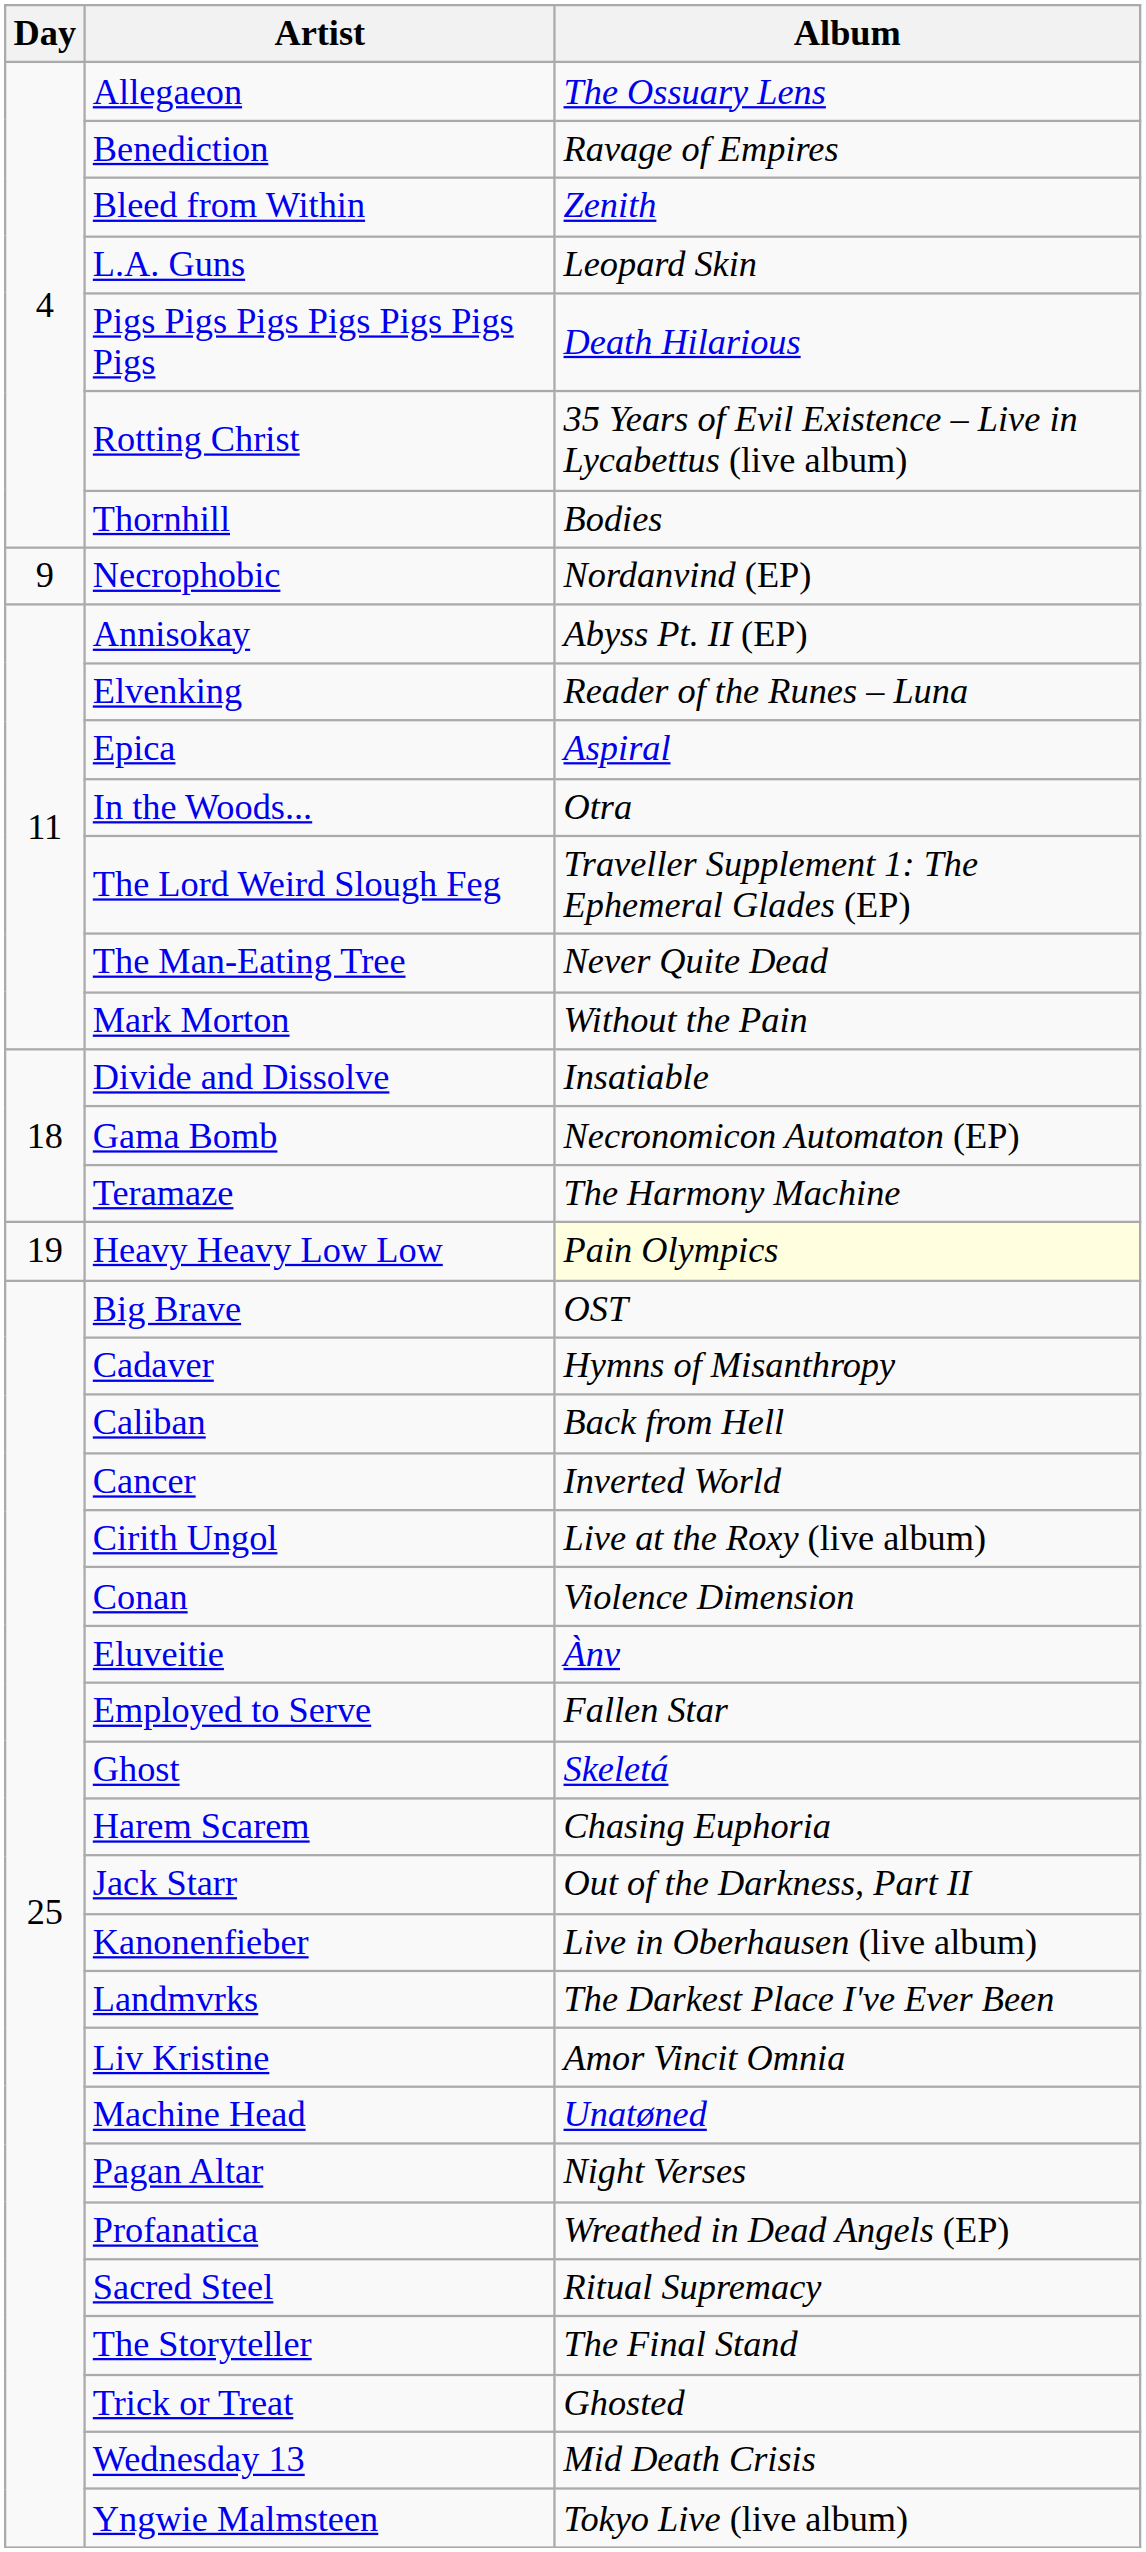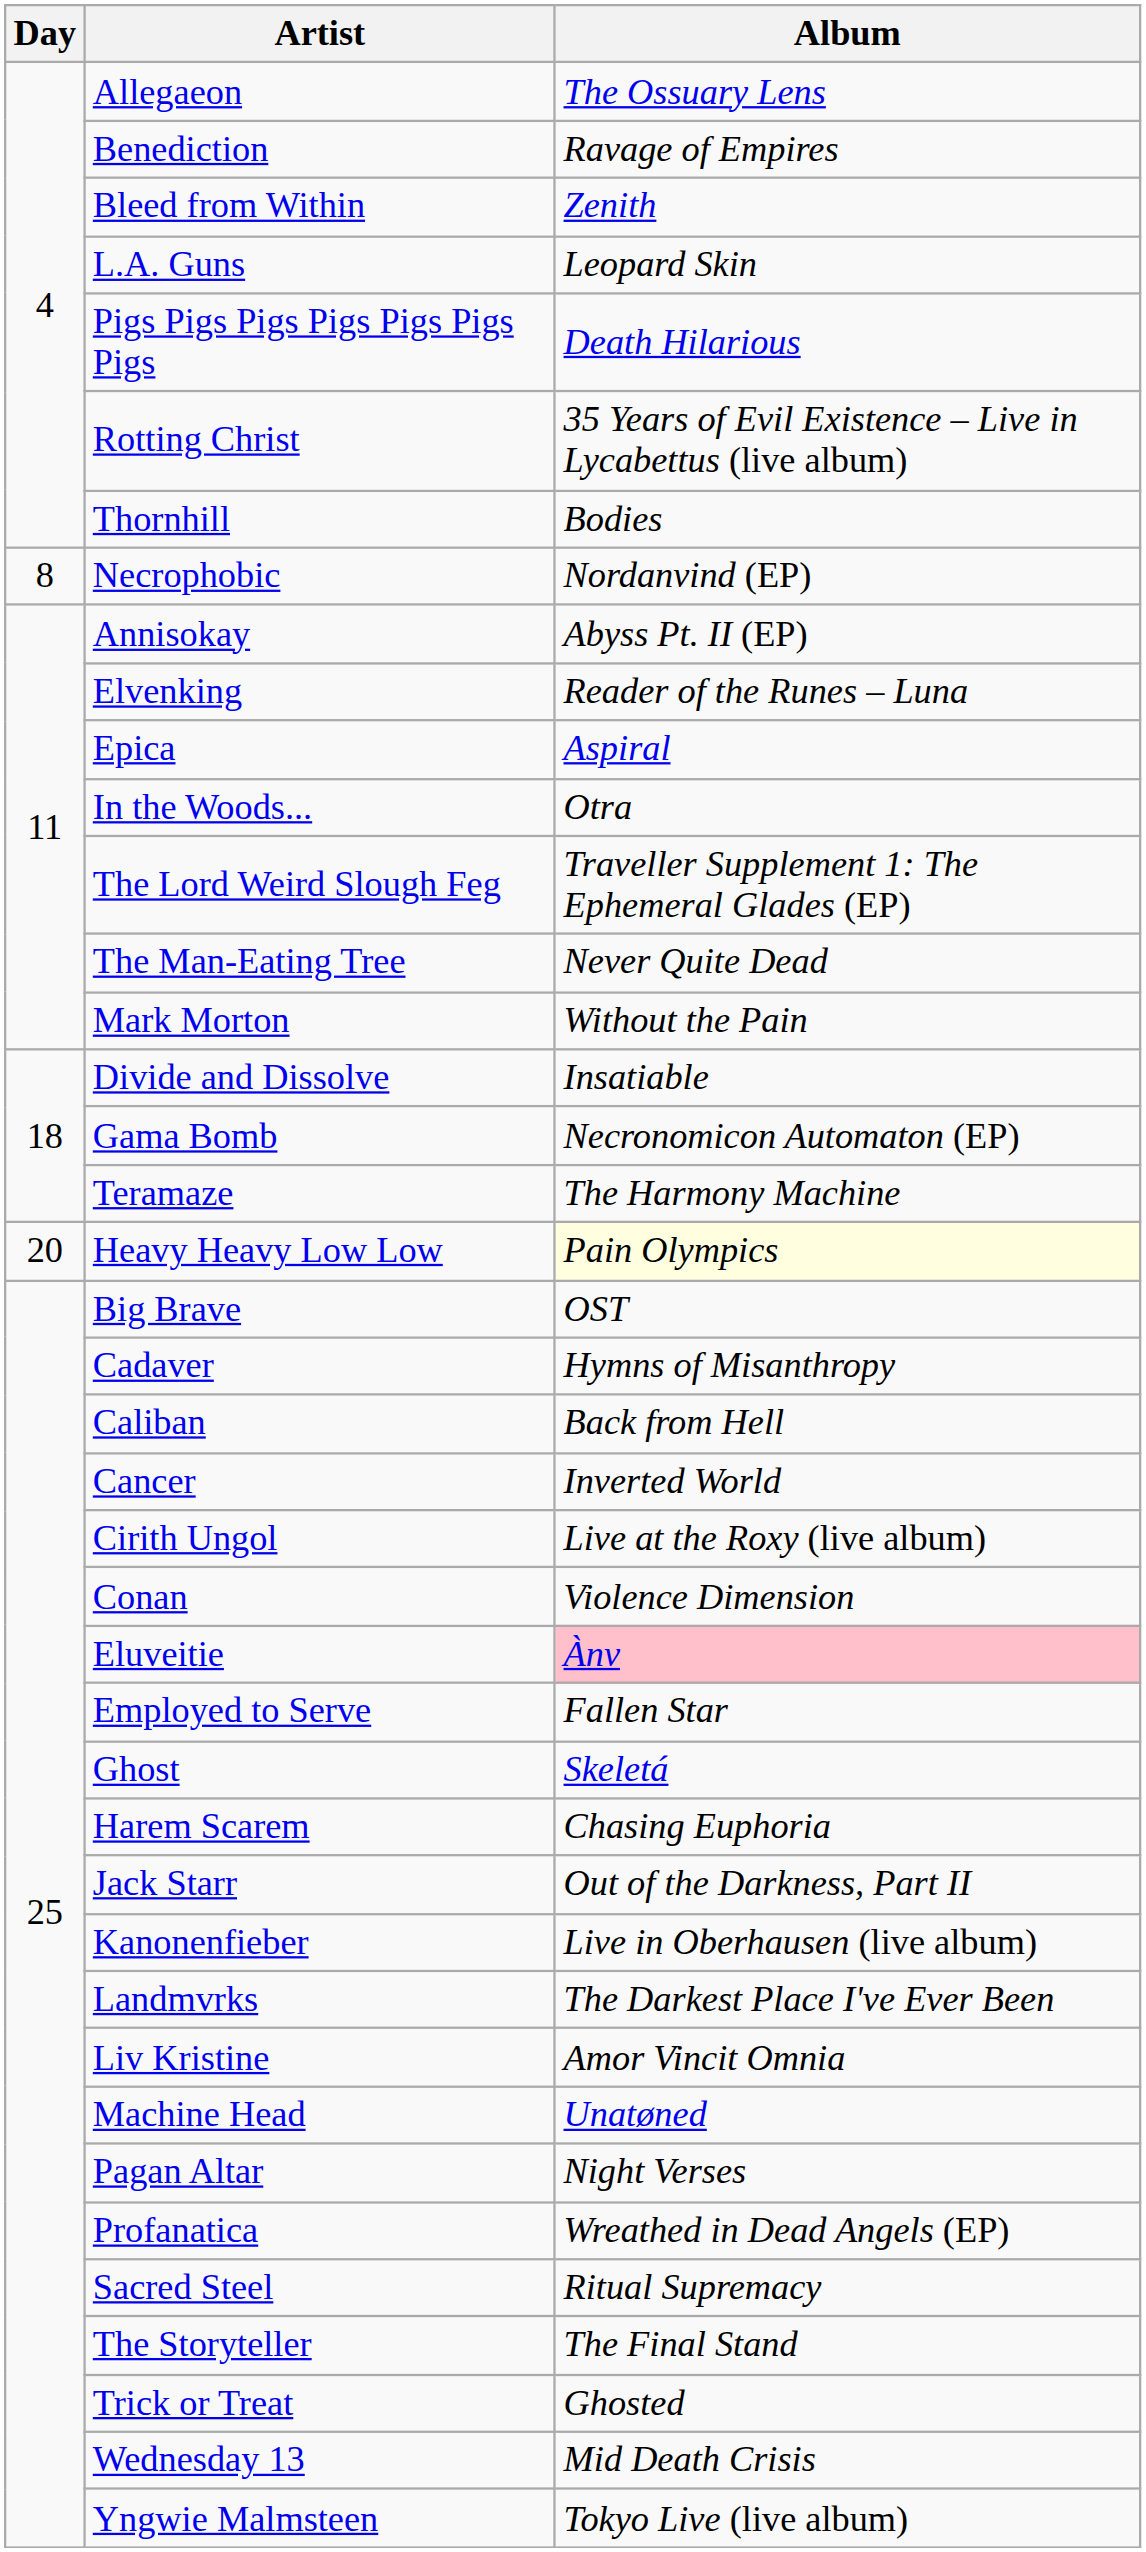 <table class="wikitable" id="table_April">
 <tr>
 <th style="width:20px;">Day</th>
 <th style="width:200px;">Artist</th>
 <th style="width:250px;">Album</th>
 </tr>
 <tr>
 <td style="text-align:center;" rowspan="7">4</td>
 <td><a href='#'>Allegaeon</a></td>
 <td><em><a href='#'>The Ossuary Lens</a></em></td>
 </tr>
 <tr>
 <td><a href='#'>Benediction</a></td>
 <td><em>Ravage of Empires</em></td>
 </tr>
 <tr>
 <td><a href='#'>Bleed from Within</a></td>
 <td><em><a href='#'>Zenith</a></em></td>
 </tr>
 <tr>
 <td><a href='#'>L.A. Guns</a></td>
 <td><em>Leopard Skin</em></td>
 </tr>
 <tr>
 <td><a href='#'>Pigs Pigs Pigs Pigs Pigs Pigs Pigs</a></td>
 <td><em><a href='#'>Death Hilarious</a></em></td>
 </tr>
 <tr>
 <td><a href='#'>Rotting Christ</a></td>
 <td><em>35 Years of Evil Existence – Live in Lycabettus</em> (live album)</td>
 </tr>
 <tr>
 <td><a href='#'>Thornhill</a></td>
 <td><em>Bodies</em></td>
 </tr>
 <tr>
-<td style="text-align:center;" rowspan="1">9</td>
+<td style="text-align:center;" rowspan="1">8</td>
 <td><a href='#'>Necrophobic</a></td>
 <td><em>Nordanvind</em> (EP)</td>
 </tr>
 <tr>
 <td style="text-align:center;" rowspan="7">11</td>
 <td><a href='#'>Annisokay</a></td>
 <td><em>Abyss Pt. II</em> (EP)</td>
 </tr>
 <tr>
 <td><a href='#'>Elvenking</a></td>
 <td><em>Reader of the Runes – Luna</em></td>
 </tr>
 <tr>
 <td><a href='#'>Epica</a></td>
 <td><em><a href='#'>Aspiral</a></em></td>
 </tr>
 <tr>
 <td><a href='#'>In the Woods...</a></td>
 <td><em>Otra</em></td>
 </tr>
 <tr>
 <td><a href='#'>The Lord Weird Slough Feg</a></td>
 <td><em>Traveller Supplement 1: The Ephemeral Glades</em> (EP)</td>
 </tr>
 <tr>
 <td><a href='#'>The Man-Eating Tree</a></td>
 <td><em>Never Quite Dead</em></td>
 </tr>
 <tr>
 <td><a href='#'>Mark Morton</a></td>
 <td><em>Without the Pain</em></td>
 </tr>
 <tr>
 <td style="text-align:center;" rowspan="3">18</td>
 <td><a href='#'>Divide and Dissolve</a></td>
 <td><em>Insatiable</em></td>
 </tr>
 <tr>
 <td><a href='#'>Gama Bomb</a></td>
 <td><em>Necronomicon Automaton</em> (EP)</td>
 </tr>
 <tr>
 <td><a href='#'>Teramaze</a></td>
 <td><em>The Harmony Machine</em></td>
 </tr>
 <tr>
-<td style="text-align:center;" rowspan="1">19</td>
+<td style="text-align:center;" rowspan="1">20</td>
 <td><a href='#'>Heavy Heavy Low Low</a></td>
 <td style="background: lightyellow;"><em>Pain Olympics</em></td>
 </tr>
 <tr>
 <td style="text-align:center;" rowspan="22">25</td>
 <td><a href='#'>Big Brave</a></td>
 <td><em>OST</em></td>
 </tr>
 <tr>
 <td><a href='#'>Cadaver</a></td>
 <td><em>Hymns of Misanthropy</em></td>
 </tr>
 <tr>
 <td><a href='#'>Caliban</a></td>
 <td><em>Back from Hell</em></td>
 </tr>
 <tr>
 <td><a href='#'>Cancer</a></td>
 <td><em>Inverted World</em></td>
 </tr>
 <tr>
 <td><a href='#'>Cirith Ungol</a></td>
 <td><em>Live at the Roxy</em> (live album)</td>
 </tr>
 <tr>
 <td><a href='#'>Conan</a></td>
 <td><em>Violence Dimension</em></td>
 </tr>
 <tr>
 <td><a href='#'>Eluveitie</a></td>
-<td><em><a href='#'>Ànv</a></em></td>
+<td style="background: pink;"><em><a href='#'>Ànv</a></em></td>
 </tr>
 <tr>
 <td><a href='#'>Employed to Serve</a></td>
 <td><em>Fallen Star</em></td>
 </tr>
 <tr>
 <td><a href='#'>Ghost</a></td>
 <td><em><a href='#'>Skeletá</a></em></td>
 </tr>
 <tr>
 <td><a href='#'>Harem Scarem</a></td>
 <td><em>Chasing Euphoria</em></td>
 </tr>
 <tr>
 <td><a href='#'>Jack Starr</a></td>
 <td><em>Out of the Darkness, Part II</em></td>
 </tr>
 <tr>
 <td><a href='#'>Kanonenfieber</a></td>
 <td><em>Live in Oberhausen</em> (live album)</td>
 </tr>
 <tr>
 <td><a href='#'>Landmvrks</a></td>
 <td><em>The Darkest Place I've Ever Been</em></td>
 </tr>
 <tr>
 <td><a href='#'>Liv Kristine</a></td>
 <td><em>Amor Vincit Omnia</em></td>
 </tr>
 <tr>
 <td><a href='#'>Machine Head</a></td>
 <td><em><a href='#'>Unatøned</a></em></td>
 </tr>
 <tr>
 <td><a href='#'>Pagan Altar</a></td>
 <td><em>Night Verses</em></td>
 </tr>
 <tr>
 <td><a href='#'>Profanatica</a></td>
 <td><em>Wreathed in Dead Angels</em> (EP)</td>
 </tr>
 <tr>
 <td><a href='#'>Sacred Steel</a></td>
 <td><em>Ritual Supremacy</em></td>
 </tr>
 <tr>
 <td><a href='#'>The Storyteller</a></td>
 <td><em>The Final Stand</em></td>
 </tr>
 <tr>
 <td><a href='#'>Trick or Treat</a></td>
 <td><em>Ghosted</em></td>
 </tr>
 <tr>
 <td><a href='#'>Wednesday 13</a></td>
 <td><em>Mid Death Crisis</em></td>
 </tr>
 <tr>
 <td><a href='#'>Yngwie Malmsteen</a></td>
 <td><em>Tokyo Live</em> (live album)</td>
 </tr>
 </table>
